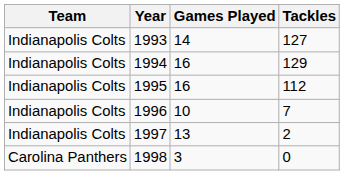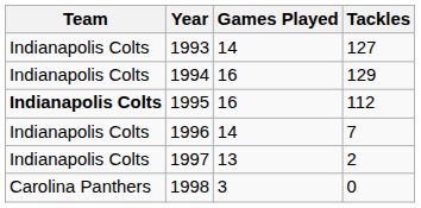 <table class="wikitable">
 <tr>
 <th>Team</th>
 <th>Year</th>
 <th>Games Played</th>
 <th>Tackles</th>
 </tr>
 <tr>
 <td>Indianapolis Colts</td>
 <td>1993</td>
 <td>14</td>
 <td>127</td>
 </tr>
 <tr>
 <td>Indianapolis Colts</td>
 <td>1994</td>
 <td>16</td>
 <td>129</td>
 </tr>
 <tr>
-<td>Indianapolis Colts</td>
+<td><strong>Indianapolis Colts</strong></td>
 <td>1995</td>
 <td>16</td>
 <td>112</td>
 </tr>
 <tr>
 <td>Indianapolis Colts</td>
 <td>1996</td>
-<td>10</td>
+<td>14</td>
 <td>7</td>
 </tr>
 <tr>
 <td>Indianapolis Colts</td>
 <td>1997</td>
 <td>13</td>
 <td>2</td>
 </tr>
 <tr>
 <td>Carolina Panthers</td>
 <td>1998</td>
 <td>3</td>
 <td>0</td>
 </tr>
 </table>
